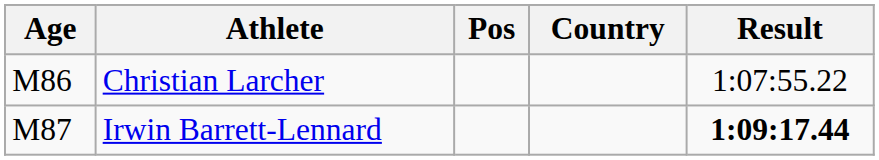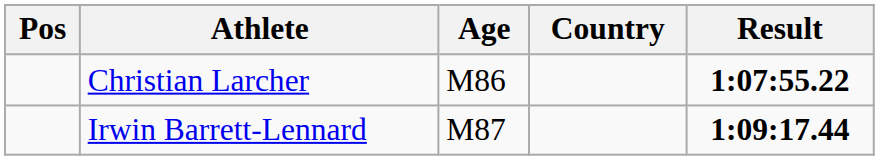 <table class="wikitable"  style="text-align:center; width:50%;">
 <tr>
+<th>Pos</th>
+<th>Athlete</th>
 <th>Age</th>
-<th>Athlete</th>
-<th>Pos</th>
 <th>Country</th>
 <th>Result</th>
 </tr>
 <tr>
+<td align=center></td>
+<td align=left><a href='#'>Christian Larcher</a></td>
 <td align=left>M86</td>
-<td align=left><a href='#'>Christian Larcher</a></td>
-<td align=center></td>
 <td align=left></td>
-<td>1:07:55.22</td>
+<td><strong>1:07:55.22</strong></td>
 </tr>
 <tr>
+<td align=center></td>
+<td align=left><a href='#'>Irwin Barrett-Lennard</a></td>
 <td align=left>M87</td>
-<td align=left><a href='#'>Irwin Barrett-Lennard</a></td>
-<td align=center></td>
 <td align=left></td>
 <td><strong>1:09:17.44</strong></td>
 </tr>
 </table>
